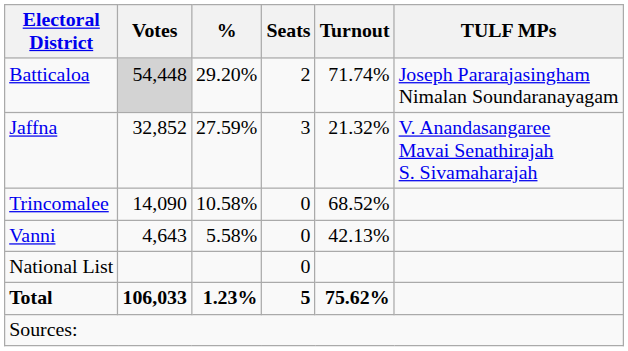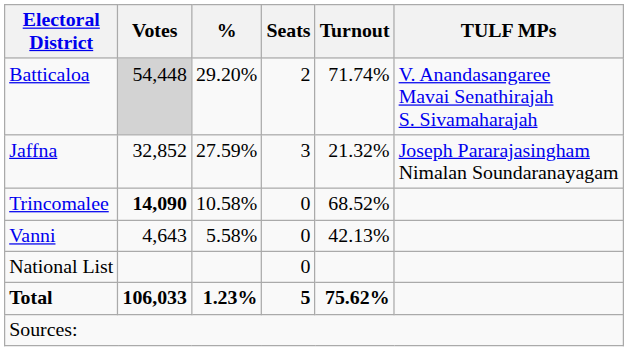 <table class="wikitable">
 <tr>
 <th><a href='#'>Electoral<br>District</a></th>
 <th align=right>Votes</th>
 <th align=right>%</th>
 <th align=right>Seats</th>
 <th align=right>Turnout</th>
 <th>TULF MPs</th>
 </tr>
 <tr>
 <td valign=top><a href='#'>Batticaloa</a></td>
 <td valign=top align=right style="background: lightgrey;">54,448</td>
 <td valign=top align=right>29.20%</td>
 <td valign=top align=right>2</td>
 <td valign=top align=right>71.74%</td>
-<td><a href='#'>Joseph Pararajasingham</a><br>Nimalan Soundaranayagam</td>
+<td><a href='#'>V. Anandasangaree</a><br><a href='#'>Mavai Senathirajah</a><br><a href='#'>S. Sivamaharajah</a></td>
 </tr>
 <tr>
 <td valign=top><a href='#'>Jaffna</a></td>
 <td valign=top align=right>32,852</td>
 <td valign=top align=right>27.59%</td>
 <td valign=top align=right>3</td>
 <td valign=top align=right>21.32%</td>
-<td><a href='#'>V. Anandasangaree</a><br><a href='#'>Mavai Senathirajah</a><br><a href='#'>S. Sivamaharajah</a></td>
+<td><a href='#'>Joseph Pararajasingham</a><br>Nimalan Soundaranayagam</td>
 </tr>
 <tr>
 <td valign=top><a href='#'>Trincomalee</a></td>
-<td valign=top align=right>14,090</td>
+<td valign=top align=right><strong>14,090</strong></td>
 <td valign=top align=right>10.58%</td>
 <td valign=top align=right>0</td>
 <td valign=top align=right>68.52%</td>
 <td></td>
 </tr>
 <tr>
 <td valign=top><a href='#'>Vanni</a></td>
 <td valign=top align=right>4,643</td>
 <td valign=top align=right>5.58%</td>
 <td valign=top align=right>0</td>
 <td valign=top align=right>42.13%</td>
 <td></td>
 </tr>
 <tr>
 <td valign=top>National List</td>
 <td></td>
 <td></td>
 <td valign=top align=right>0</td>
 <td></td>
 <td></td>
 </tr>
 <tr>
 <td><strong>Total</strong></td>
 <td align=right><strong>106,033</strong></td>
 <td align=right><strong>1.23%</strong></td>
 <td align=right><strong>5</strong></td>
 <td align=right><strong>75.62%</strong></td>
 </tr>
 <tr>
 <td align=left colspan=6>Sources:</td>
 </tr>
 </table>
